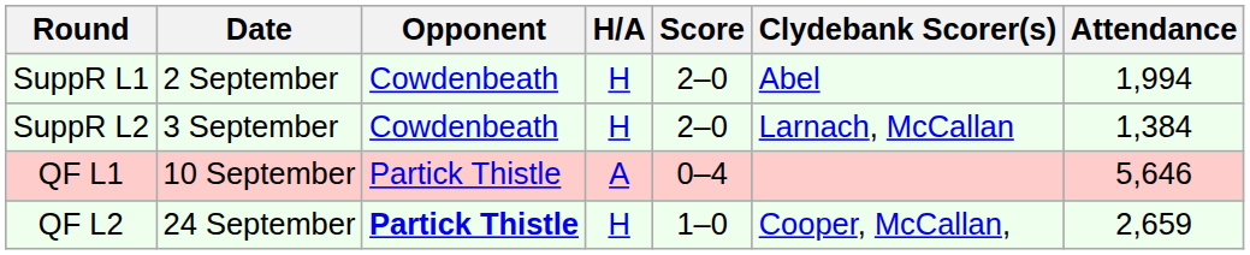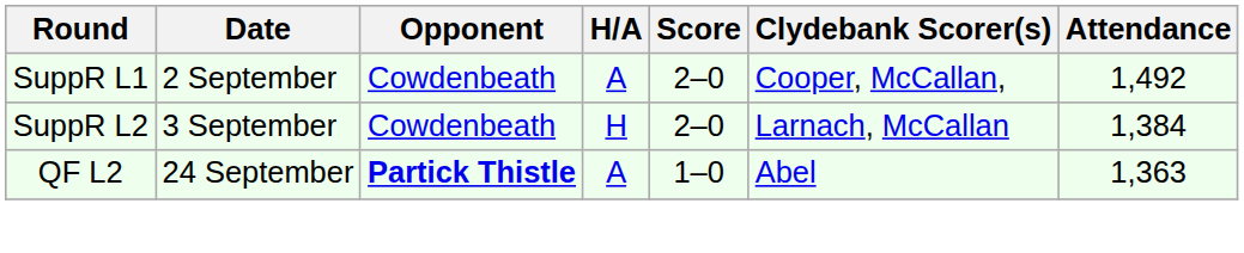 <table class="wikitable" style="text-align:center">
 <tr>
 <th>Round</th>
 <th>Date</th>
 <th>Opponent</th>
 <th>H/A</th>
 <th>Score</th>
 <th>Clydebank Scorer(s)</th>
 <th>Attendance</th>
 </tr>
 <tr bgcolor=#EEFFEE>
 <td>SuppR L1</td>
 <td align=left>2 September</td>
 <td align=left><a href='#'>Cowdenbeath</a></td>
-<td><a href='#'>H</a></td>
+<td><a href='#'>A</a></td>
 <td>2–0</td>
-<td align=left><a href='#'>Abel</a></td>
-<td>1,994</td>
+<td align=left><a href='#'>Cooper</a>, <a href='#'>McCallan</a>,</td>
+<td>1,492</td>
 </tr>
 <tr bgcolor=#EEFFEE>
 <td>SuppR L2</td>
 <td align=left>3 September</td>
 <td align=left><a href='#'>Cowdenbeath</a></td>
 <td><a href='#'>H</a></td>
 <td>2–0</td>
 <td align=left><a href='#'>Larnach</a>, <a href='#'>McCallan</a></td>
 <td>1,384</td>
 </tr>
-<tr bgcolor=#FFCCCC>
-<td>QF L1</td>
-<td align=left>10 September</td>
-<td align=left><a href='#'>Partick Thistle</a></td>
-<td><a href='#'>A</a></td>
-<td>0–4</td>
-<td align=left></td>
-<td>5,646</td>
-</tr>
 <tr bgcolor=#EEFFEE>
 <td>QF L2</td>
 <td align=left>24 September</td>
 <td align=left><strong><a href='#'>Partick Thistle</a></strong></td>
-<td><a href='#'>H</a></td>
+<td><a href='#'>A</a></td>
 <td>1–0</td>
-<td align=left><a href='#'>Cooper</a>, <a href='#'>McCallan</a>,</td>
-<td>2,659</td>
+<td align=left><a href='#'>Abel</a></td>
+<td>1,363</td>
 </tr>
 </table>
